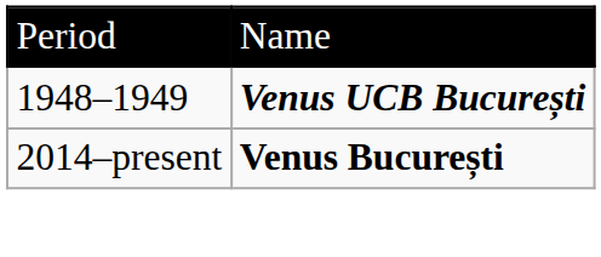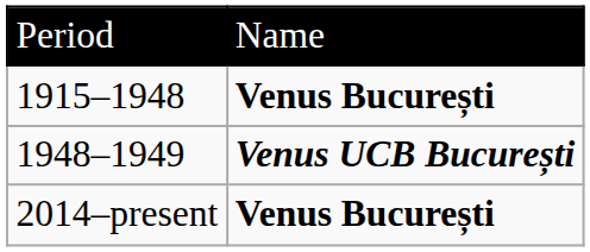 <table class="wikitable" style="text-align: left" align="right">
 <tr>
 <td style="background:black;color:white;border:1px solid black">Period</td>
 <td style="background:black;color:white;border:1px solid black">Name</td>
+</tr>
+<tr>
+<td>1915–1948</td>
+<td align=left><strong>Venus București</strong></td>
 </tr>
 <tr>
 <td>1948–1949</td>
 <td align=left><strong><em>Venus UCB București</em></strong></td>
 </tr>
 <tr>
 <td>2014–present</td>
 <td align=left><strong>Venus București</strong></td>
 </tr>
 </table>
